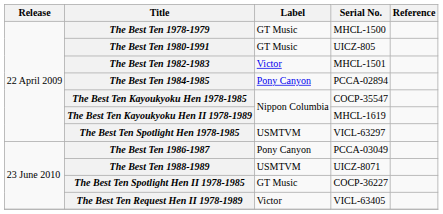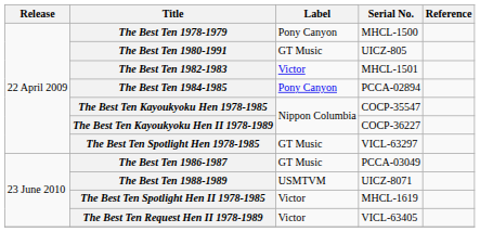 <table class="wikitable sortable" style="font-size:small">
 <tr>
 <th>Release</th>
 <th>Title</th>
 <th>Label</th>
 <th>Serial No.</th>
 <th>Reference</th>
 </tr>
 <tr>
 <td rowspan="7">22 April 2009</td>
 <th><em>The Best Ten 1978-1979</em></th>
-<td>GT Music</td>
+<td>Pony Canyon</td>
 <td>MHCL-1500</td>
 <td></td>
 </tr>
 <tr>
 <th><em>The Best Ten 1980-1991</em></th>
 <td>GT Music</td>
 <td>UICZ-805</td>
 <td></td>
 </tr>
 <tr>
 <th><em>The Best Ten 1982-1983</em></th>
 <td><a href='#'>Victor</a></td>
 <td>MHCL-1501</td>
 <td></td>
 </tr>
 <tr>
 <th><em>The Best Ten 1984-1985</em></th>
 <td><a href='#'>Pony Canyon</a></td>
 <td>PCCA-02894</td>
 <td></td>
 </tr>
 <tr>
 <th><em>The Best Ten Kayoukyoku Hen 1978-1985</em></th>
 <td rowspan="2">Nippon Columbia</td>
 <td>COCP-35547</td>
 <td></td>
 </tr>
 <tr>
 <th><em>The Best Ten Kayoukyoku Hen II 1978-1989</em></th>
-<td>MHCL-1619</td>
+<td>COCP-36227</td>
 <td></td>
 </tr>
 <tr>
 <th><em>The Best Ten Spotlight Hen 1978-1985</em></th>
-<td>USMTVM</td>
+<td>GT Music</td>
 <td>VICL-63297</td>
 <td></td>
 </tr>
 <tr>
 <td rowspan="4">23 June 2010</td>
 <th><em>The Best Ten 1986-1987</em></th>
-<td>Pony Canyon</td>
+<td>GT Music</td>
 <td>PCCA-03049</td>
 <td></td>
 </tr>
 <tr>
 <th><em>The Best Ten 1988-1989</em></th>
 <td>USMTVM</td>
 <td>UICZ-8071</td>
 <td></td>
 </tr>
 <tr>
 <th><em>The Best Ten Spotlight Hen II 1978-1985</em></th>
-<td>GT Music</td>
-<td>COCP-36227</td>
+<td>Victor</td>
+<td>MHCL-1619</td>
 <td></td>
 </tr>
 <tr>
 <th><em>The Best Ten Request Hen II 1978-1989</em></th>
 <td>Victor</td>
 <td>VICL-63405</td>
 <td></td>
 </tr>
 <tr>
 </tr>
 </table>
